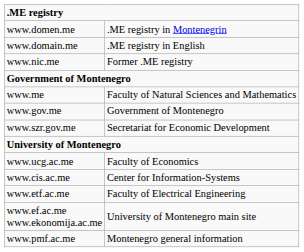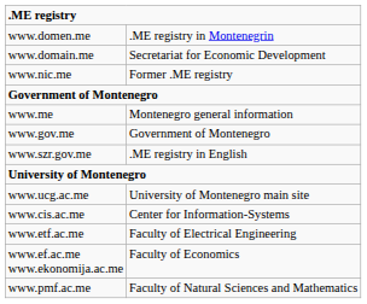 <table class="wikitable">
 <tr>
 <td colspan="3"><strong>.ME registry</strong></td>
 </tr>
 <tr>
 <td>www.domen.me</td>
 <td>.ME registry in <a href='#'>Montenegrin</a></td>
 </tr>
 <tr>
 <td>www.domain.me</td>
-<td>.ME registry in English</td>
+<td>Secretariat for Economic Development</td>
 </tr>
 <tr>
 <td>www.nic.me</td>
 <td>Former .ME registry</td>
 </tr>
 <tr>
 <td colspan="2"><strong>Government of Montenegro</strong></td>
 </tr>
 <tr>
 <td>www.me</td>
-<td>Faculty of Natural Sciences and Mathematics</td>
+<td>Montenegro general information</td>
 </tr>
 <tr>
 <td>www.gov.me</td>
 <td>Government of Montenegro</td>
 </tr>
 <tr>
 <td>www.szr.gov.me</td>
-<td>Secretariat for Economic Development</td>
+<td>.ME registry in English</td>
 </tr>
 <tr>
 <td colspan="2"><strong>University of Montenegro</strong></td>
 </tr>
 <tr>
 <td>www.ucg.ac.me</td>
-<td valign="top">Faculty of Economics</td>
+<td>University of Montenegro main site</td>
 </tr>
 <tr>
 <td>www.cis.ac.me</td>
 <td>Center for Information-Systems</td>
 </tr>
 <tr>
 <td>www.etf.ac.me</td>
 <td>Faculty of Electrical Engineering</td>
 </tr>
 <tr>
 <td>www.ef.ac.me<br>www.ekonomija.ac.me</td>
-<td>University of Montenegro main site</td>
+<td valign="top">Faculty of Economics</td>
 </tr>
 <tr>
 <td>www.pmf.ac.me</td>
-<td>Montenegro general information</td>
+<td>Faculty of Natural Sciences and Mathematics</td>
 </tr>
 </table>
